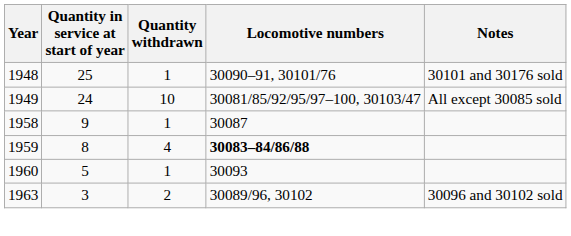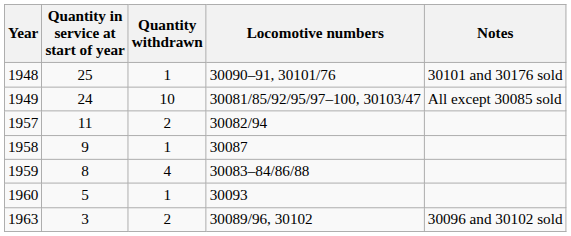 <table class="wikitable" style=text-align:center>
 <tr>
 <th>Year</th>
 <th>Quantity in<br>service at<br>start of year</th>
 <th>Quantity<br>withdrawn</th>
 <th>Locomotive numbers</th>
 <th>Notes</th>
 </tr>
 <tr>
 <td>1948</td>
 <td>25</td>
 <td>1</td>
 <td align=left>30090–91, 30101/76</td>
 <td align=left>30101 and 30176 sold</td>
 </tr>
 <tr>
 <td>1949</td>
 <td>24</td>
 <td>10</td>
 <td align=left>30081/85/92/95/97–100, 30103/47</td>
 <td align=left>All except 30085 sold</td>
 </tr>
 <tr>
+<td>1957</td>
+<td>11</td>
+<td>2</td>
+<td align=left>30082/94</td>
+<td align=left></td>
+</tr>
+<tr>
 <td>1958</td>
 <td>9</td>
 <td>1</td>
 <td align=left>30087</td>
 <td align=left></td>
 </tr>
 <tr>
 <td>1959</td>
 <td>8</td>
 <td>4</td>
-<td align=left><strong>30083–84/86/88</strong></td>
+<td align=left>30083–84/86/88</td>
 <td align=left></td>
 </tr>
 <tr>
 <td>1960</td>
 <td>5</td>
 <td>1</td>
 <td align=left>30093</td>
 <td align=left></td>
 </tr>
 <tr>
 <td>1963</td>
 <td>3</td>
 <td>2</td>
 <td align=left>30089/96, 30102</td>
 <td align=left>30096 and 30102 sold</td>
 </tr>
 </table>
